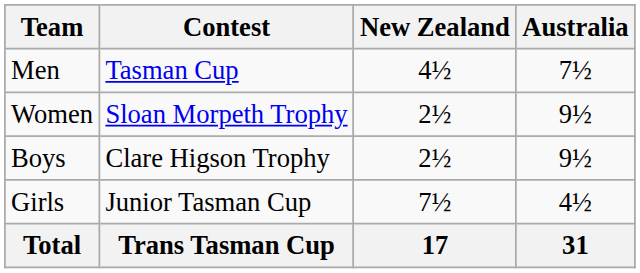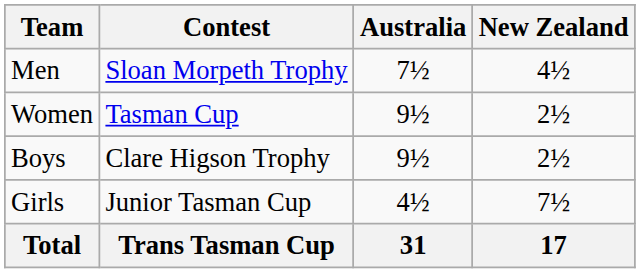 <table class="wikitable" style="font-size:95%;">
 <tr>
 <th>Team</th>
 <th>Contest</th>
+<th>Australia</th>
 <th>New Zealand</th>
-<th>Australia</th>
 </tr>
 <tr>
 <td>Men</td>
+<td><a href='#'>Sloan Morpeth Trophy</a></td>
+<td align="center">7½</td>
+<td align="center">4½</td>
+</tr>
+<tr>
+<td>Women</td>
 <td><a href='#'>Tasman Cup</a></td>
+<td align="center">9½</td>
+<td align="center">2½</td>
+</tr>
+<tr>
+<td>Boys</td>
+<td>Clare Higson Trophy</td>
+<td align="center">9½</td>
+<td align="center">2½</td>
+</tr>
+<tr>
+<td>Girls</td>
+<td>Junior Tasman Cup</td>
 <td align="center">4½</td>
 <td align="center">7½</td>
 </tr>
 <tr>
-<td>Women</td>
-<td><a href='#'>Sloan Morpeth Trophy</a></td>
-<td align="center">2½</td>
-<td align="center">9½</td>
-</tr>
-<tr>
-<td>Boys</td>
-<td>Clare Higson Trophy</td>
-<td align="center">2½</td>
-<td align="center">9½</td>
-</tr>
-<tr>
-<td>Girls</td>
-<td>Junior Tasman Cup</td>
-<td align="center">7½</td>
-<td align="center">4½</td>
-</tr>
-<tr>
 <th>Total</th>
 <th>Trans Tasman Cup</th>
+<th align="center">31</th>
 <th align="center">17</th>
-<th align="center">31</th>
 </tr>
 </table>
